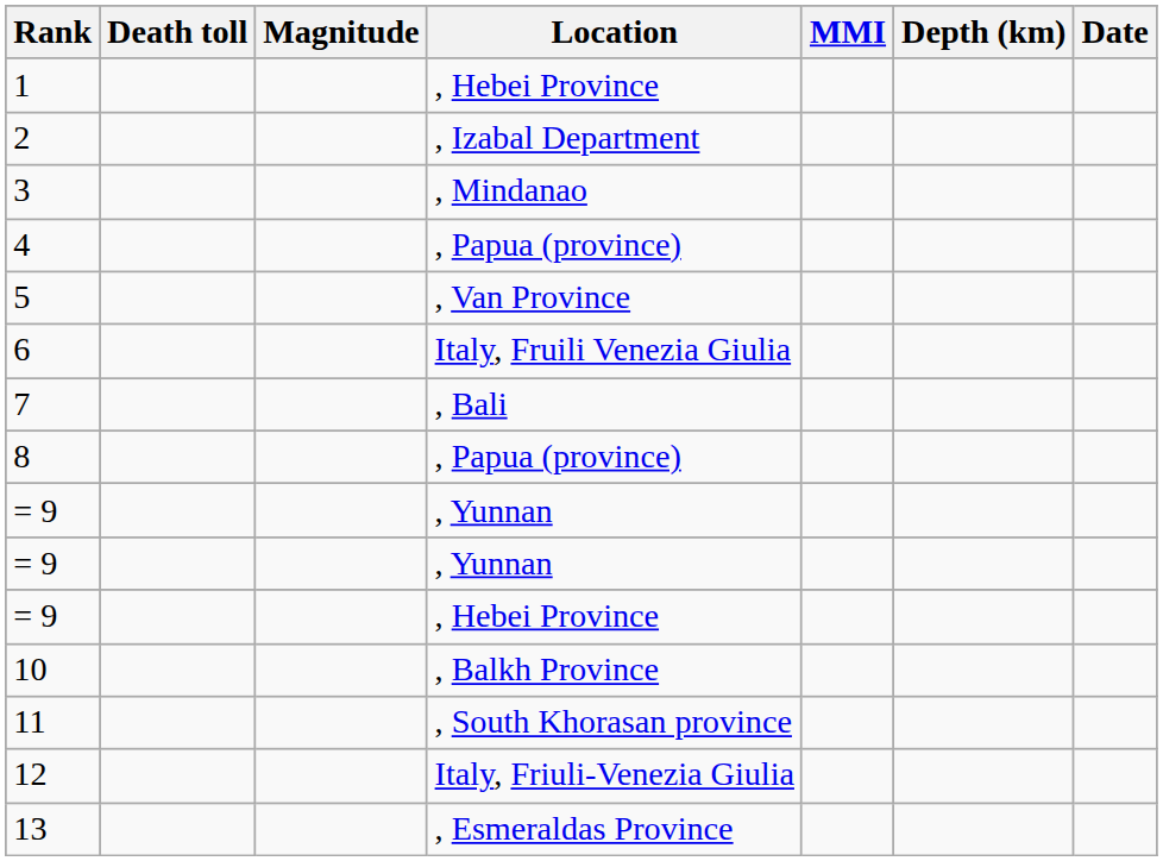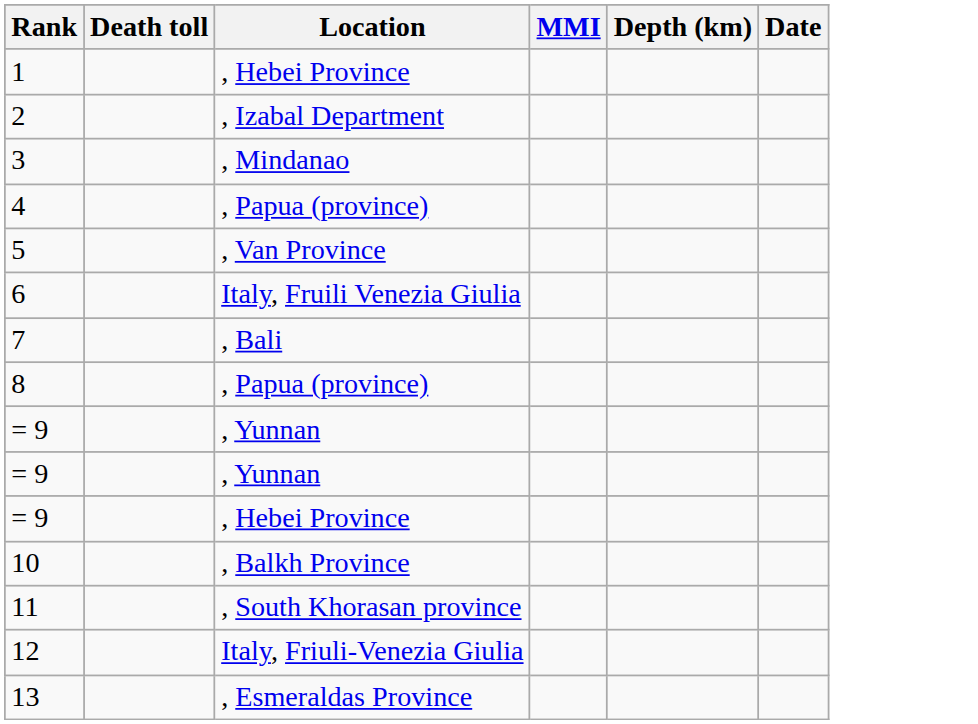 <table class="sortable wikitable" style="font-size:100%;">
 <tr>
 <th>Rank</th>
 <th>Death toll</th>
-<th>Magnitude</th>
 <th>Location</th>
 <th><a href='#'>MMI</a></th>
 <th>Depth (km)</th>
 <th>Date</th>
 </tr>
 <tr>
 <td>1</td>
-<td></td>
 <td></td>
 <td>, <a href='#'>Hebei Province</a></td>
 <td></td>
 <td></td>
 <td></td>
 </tr>
 <tr>
 <td>2</td>
 <td></td>
-<td></td>
 <td>, <a href='#'>Izabal Department</a></td>
 <td></td>
 <td></td>
 <td></td>
 </tr>
 <tr>
 <td>3</td>
-<td></td>
 <td></td>
 <td>, <a href='#'>Mindanao</a></td>
 <td></td>
 <td></td>
 <td></td>
 </tr>
 <tr>
 <td>4</td>
 <td></td>
-<td></td>
 <td>, <a href='#'>Papua (province)</a></td>
 <td></td>
 <td></td>
 <td></td>
 </tr>
 <tr>
 <td>5</td>
-<td></td>
 <td></td>
 <td>, <a href='#'>Van Province</a></td>
 <td></td>
 <td></td>
 <td></td>
 </tr>
 <tr>
 <td>6</td>
 <td></td>
-<td></td>
 <td> <a href='#'>Italy</a>, <a href='#'>Fruili Venezia Giulia</a></td>
 <td></td>
 <td></td>
 <td></td>
 </tr>
 <tr>
 <td>7</td>
-<td></td>
 <td></td>
 <td>, <a href='#'>Bali</a></td>
 <td></td>
 <td></td>
 <td></td>
 </tr>
 <tr>
 <td>8</td>
 <td></td>
-<td></td>
 <td>, <a href='#'>Papua (province)</a></td>
 <td></td>
 <td></td>
 <td></td>
 </tr>
 <tr>
 <td>= 9</td>
-<td></td>
 <td></td>
 <td>, <a href='#'>Yunnan</a></td>
 <td></td>
 <td></td>
 <td></td>
 </tr>
 <tr>
 <td>= 9</td>
 <td></td>
-<td></td>
 <td>, <a href='#'>Yunnan</a></td>
 <td></td>
 <td></td>
 <td></td>
 </tr>
 <tr>
 <td>= 9</td>
-<td></td>
 <td></td>
 <td>, <a href='#'>Hebei Province</a></td>
 <td></td>
 <td></td>
 <td></td>
 </tr>
 <tr>
 <td>10</td>
 <td></td>
-<td></td>
 <td>, <a href='#'>Balkh Province</a></td>
 <td></td>
 <td></td>
 <td></td>
 </tr>
 <tr>
 <td>11</td>
-<td></td>
 <td></td>
 <td>, <a href='#'>South Khorasan province</a></td>
 <td></td>
 <td></td>
 <td></td>
 </tr>
 <tr>
 <td>12</td>
 <td></td>
-<td></td>
 <td> <a href='#'>Italy</a>, <a href='#'>Friuli-Venezia Giulia</a></td>
 <td></td>
 <td></td>
 <td></td>
 </tr>
 <tr>
 <td>13</td>
 <td></td>
-<td></td>
 <td>, <a href='#'>Esmeraldas Province</a></td>
 <td></td>
 <td></td>
 <td></td>
 </tr>
 </table>
